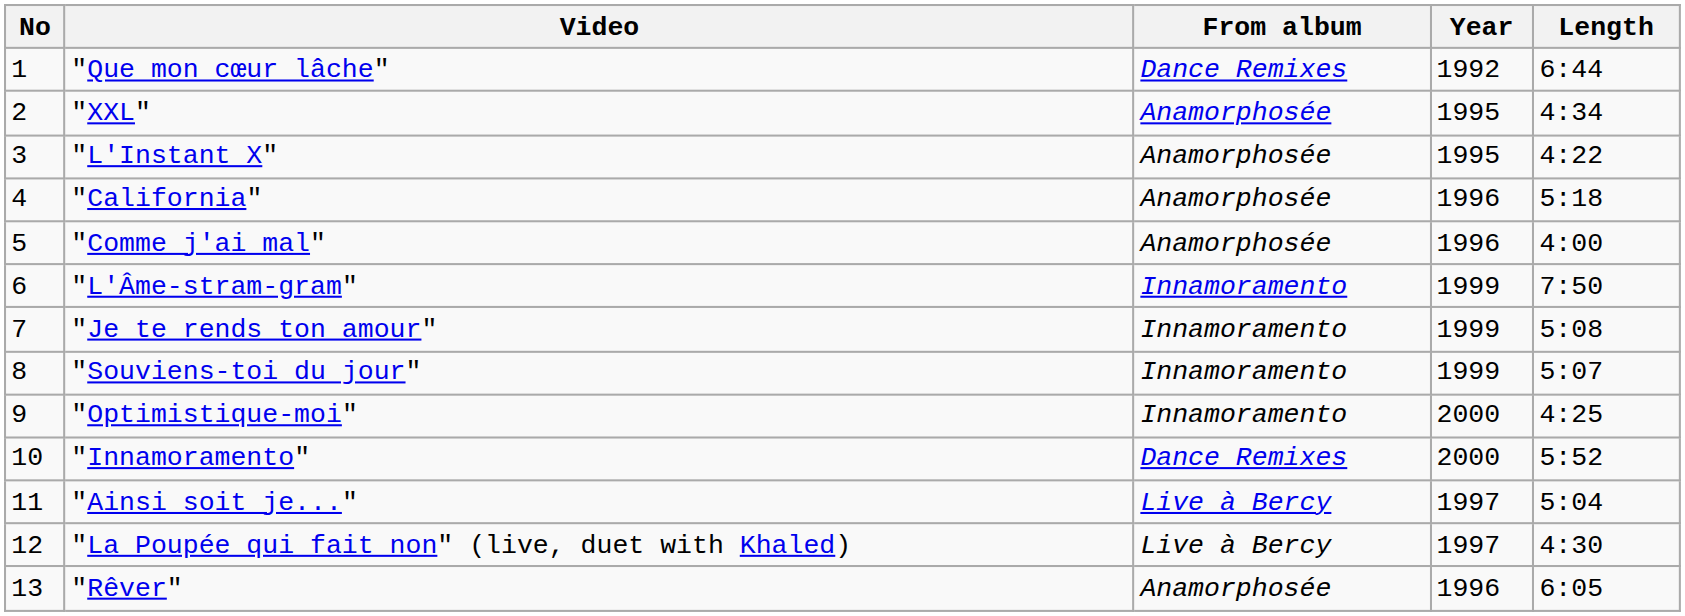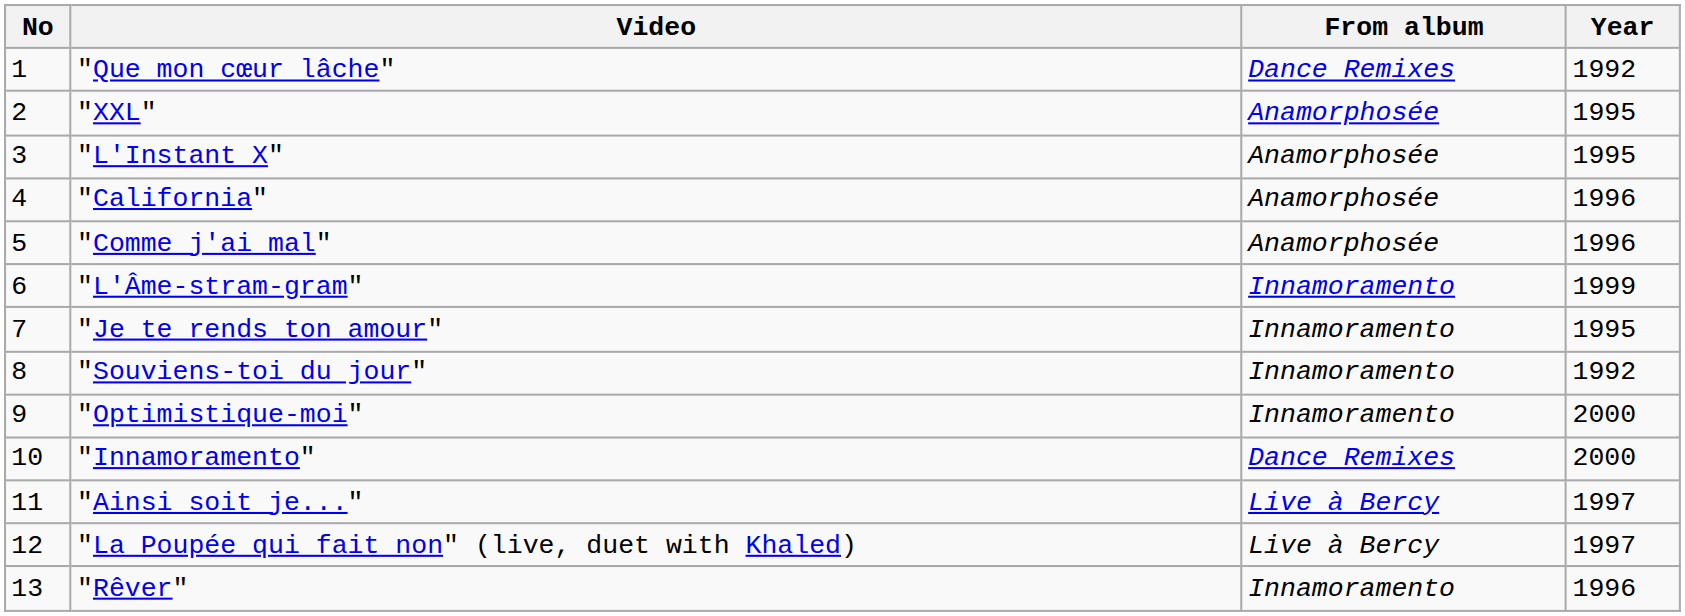 <table class="wikitable" width="65%" border="1">
 <tr>
 <th>No</th>
 <th>Video</th>
 <th>From album</th>
 <th>Year</th>
-<th>Length</th>
 </tr>
 <tr>
 <td>1</td>
 <td>"<a href='#'>Que mon cœur lâche</a>"</td>
 <td><em><a href='#'>Dance Remixes</a></em></td>
 <td>1992</td>
-<td>6:44</td>
 </tr>
 <tr>
 <td>2</td>
 <td>"<a href='#'>XXL</a>"</td>
 <td><em><a href='#'>Anamorphosée</a></em></td>
 <td>1995</td>
-<td>4:34</td>
 </tr>
 <tr>
 <td>3</td>
 <td>"<a href='#'>L'Instant X</a>"</td>
 <td><em>Anamorphosée</em></td>
 <td>1995</td>
-<td>4:22</td>
 </tr>
 <tr>
 <td>4</td>
 <td>"<a href='#'>California</a>"</td>
 <td><em>Anamorphosée</em></td>
 <td>1996</td>
-<td>5:18</td>
 </tr>
 <tr>
 <td>5</td>
 <td>"<a href='#'>Comme j'ai mal</a>"</td>
 <td><em>Anamorphosée</em></td>
 <td>1996</td>
-<td>4:00</td>
 </tr>
 <tr>
 <td>6</td>
 <td>"<a href='#'>L'Âme-stram-gram</a>"</td>
 <td><em><a href='#'>Innamoramento</a></em></td>
 <td>1999</td>
-<td>7:50</td>
 </tr>
 <tr>
 <td>7</td>
 <td>"<a href='#'>Je te rends ton amour</a>"</td>
 <td><em>Innamoramento</em></td>
-<td>1999</td>
-<td>5:08</td>
+<td>1995</td>
 </tr>
 <tr>
 <td>8</td>
 <td>"<a href='#'>Souviens-toi du jour</a>"</td>
 <td><em>Innamoramento</em></td>
-<td>1999</td>
-<td>5:07</td>
+<td>1992</td>
 </tr>
 <tr>
 <td>9</td>
 <td>"<a href='#'>Optimistique-moi</a>"</td>
 <td><em>Innamoramento</em></td>
 <td>2000</td>
-<td>4:25</td>
 </tr>
 <tr>
 <td>10</td>
 <td>"<a href='#'>Innamoramento</a>"</td>
 <td><em><a href='#'>Dance Remixes</a></em></td>
 <td>2000</td>
-<td>5:52</td>
 </tr>
 <tr>
 <td>11</td>
 <td>"<a href='#'>Ainsi soit je...</a>"</td>
 <td><em><a href='#'>Live à Bercy</a></em></td>
 <td>1997</td>
-<td>5:04</td>
 </tr>
 <tr>
 <td>12</td>
 <td>"<a href='#'>La Poupée qui fait non</a>" (live, duet with <a href='#'>Khaled</a>)</td>
 <td><em>Live à Bercy</em></td>
 <td>1997</td>
-<td>4:30</td>
 </tr>
 <tr>
 <td>13</td>
 <td>"<a href='#'>Rêver</a>"</td>
-<td><em>Anamorphosée</em></td>
+<td><em>Innamoramento</em></td>
 <td>1996</td>
-<td>6:05</td>
 </tr>
 </table>
